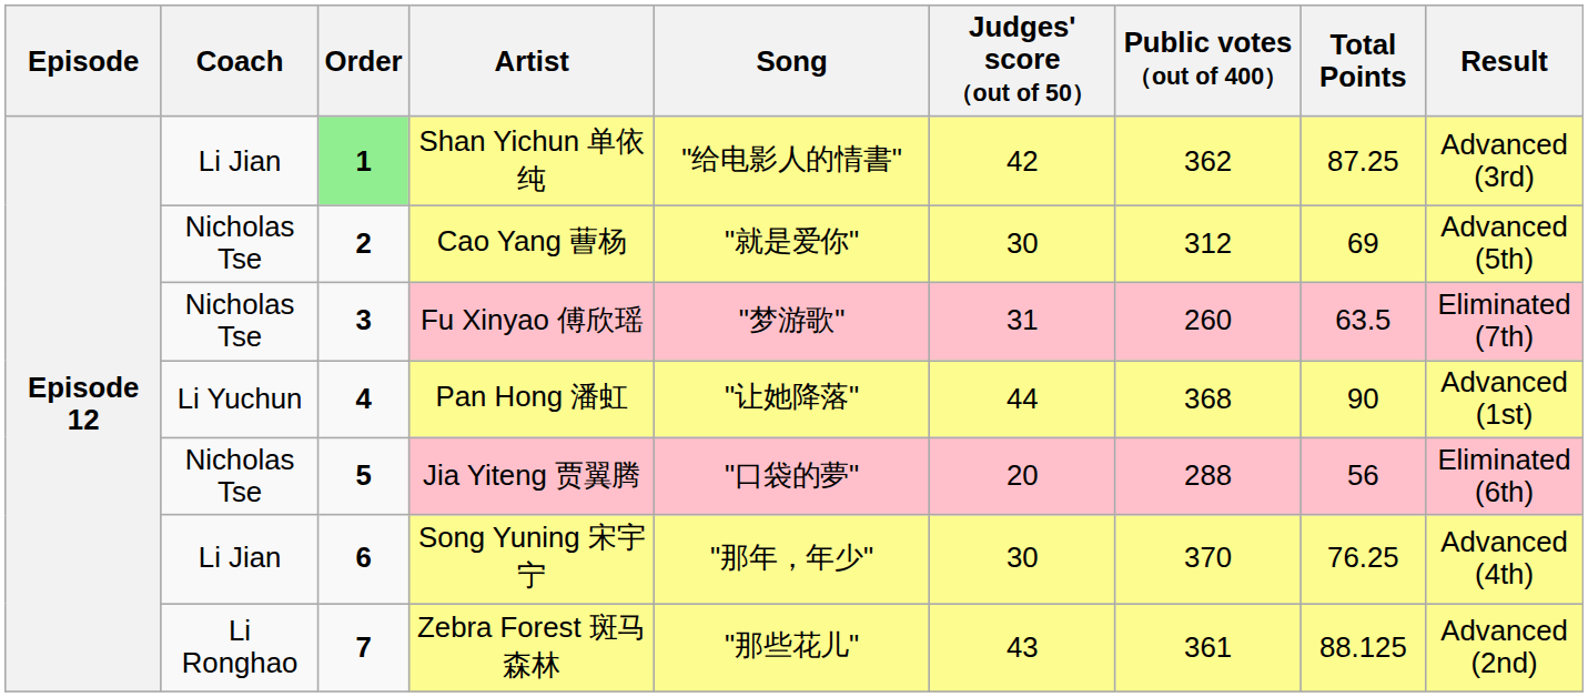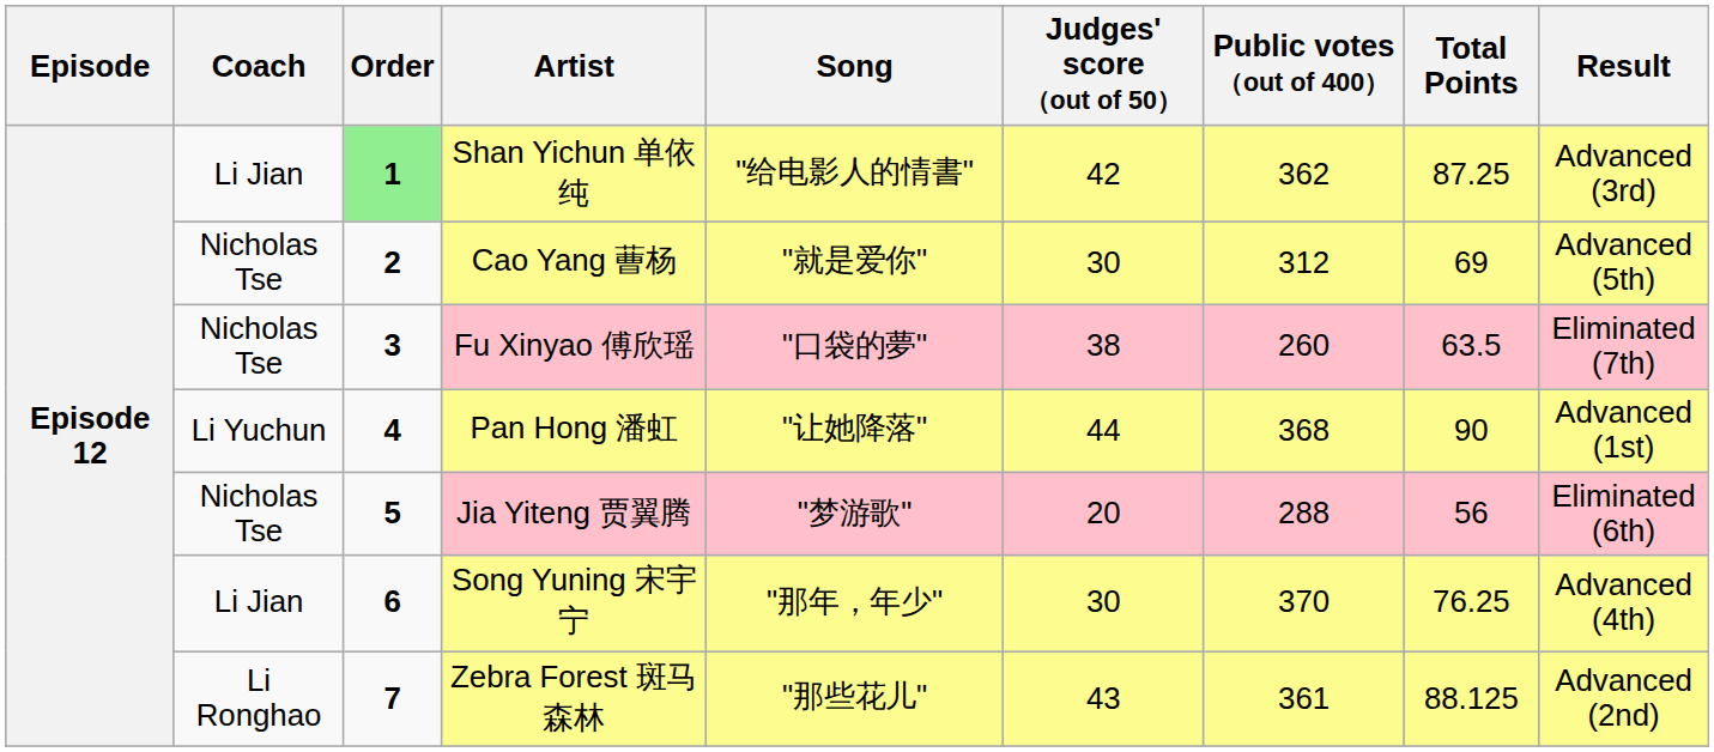 <table class="wikitable" style="text-align:center;width:100%">
 <tr>
 <th style="width:10%;">Episode</th>
 <th width="10%">Coach</th>
 <th width="4%">Order</th>
 <th width="16%">Artist</th>
 <th width="18%">Song</th>
 <th width="12%">Judges' score<br><small>（out of 50）</small></th>
 <th width="12%">Public votes<br><small>（out of 400）</small></th>
 <th width="8%">Total Points</th>
 <th width="10%">Result</th>
 </tr>
 <tr>
 <th rowspan="8" scope="row">Episode 12<br><small></small></th>
 <td>Li Jian</td>
 <td style="background: lightgreen;"><strong>1</strong></td>
 <td style="background:#FDFC8F">Shan Yichun 单依纯</td>
 <td style="background:#FDFC8F">"给电影人的情書"</td>
 <td style="background:#FDFC8F">42</td>
 <td style="background:#FDFC8F">362</td>
 <td style="background:#FDFC8F">87.25</td>
 <td style="background:#FDFC8F">Advanced (3rd)</td>
 </tr>
 <tr>
 <td>Nicholas Tse</td>
 <td><strong>2</strong></td>
 <td style="background:#FDFC8F">Cao Yang 蓸杨</td>
 <td style="background:#FDFC8F">"就是爱你"</td>
 <td style="background:#FDFC8F">30</td>
 <td style="background:#FDFC8F">312</td>
 <td style="background:#FDFC8F">69</td>
 <td style="background:#FDFC8F">Advanced (5th)</td>
 </tr>
 <tr>
 <td>Nicholas Tse</td>
 <td><strong>3</strong></td>
 <td style="background:pink">Fu Xinyao 傅欣瑶</td>
-<td style="background:pink">"梦游歌"</td>
-<td style="background:pink">31</td>
+<td style="background:pink">"口袋的夢"</td>
+<td style="background:pink">38</td>
 <td style="background:pink">260</td>
 <td style="background:pink">63.5</td>
 <td style="background:pink">Eliminated (7th)</td>
 </tr>
 <tr>
 <td>Li Yuchun</td>
 <td><strong>4</strong></td>
 <td style="background:#FDFC8F">Pan Hong 潘虹</td>
 <td style="background:#FDFC8F">"让她降落"</td>
 <td style="background:#FDFC8F">44</td>
 <td style="background:#FDFC8F">368</td>
 <td style="background:#FDFC8F">90</td>
 <td style="background:#FDFC8F">Advanced (1st)</td>
 </tr>
 <tr>
 <td>Nicholas Tse</td>
 <td><strong>5</strong></td>
 <td style="background:pink">Jia Yiteng 贾翼腾</td>
-<td style="background:pink">"口袋的夢"</td>
+<td style="background:pink">"梦游歌"</td>
 <td style="background:pink">20</td>
 <td style="background:pink">288</td>
 <td style="background:pink">56</td>
 <td style="background:pink">Eliminated (6th)</td>
 </tr>
 <tr>
 <td>Li Jian</td>
 <td><strong>6</strong></td>
 <td style="background:#FDFC8F">Song Yuning 宋宇宁</td>
 <td style="background:#FDFC8F">"那年，年少"</td>
 <td style="background:#FDFC8F">30</td>
 <td style="background:#FDFC8F">370</td>
 <td style="background:#FDFC8F">76.25</td>
 <td style="background:#FDFC8F">Advanced (4th)</td>
 </tr>
 <tr>
 <td>Li Ronghao</td>
 <td><strong>7</strong></td>
 <td style="background:#FDFC8F">Zebra Forest 斑马森林</td>
 <td style="background:#FDFC8F">"那些花儿"</td>
 <td style="background:#FDFC8F">43</td>
 <td style="background:#FDFC8F">361</td>
 <td style="background:#FDFC8F">88.125</td>
 <td style="background:#FDFC8F">Advanced (2nd)</td>
 </tr>
 </table>
